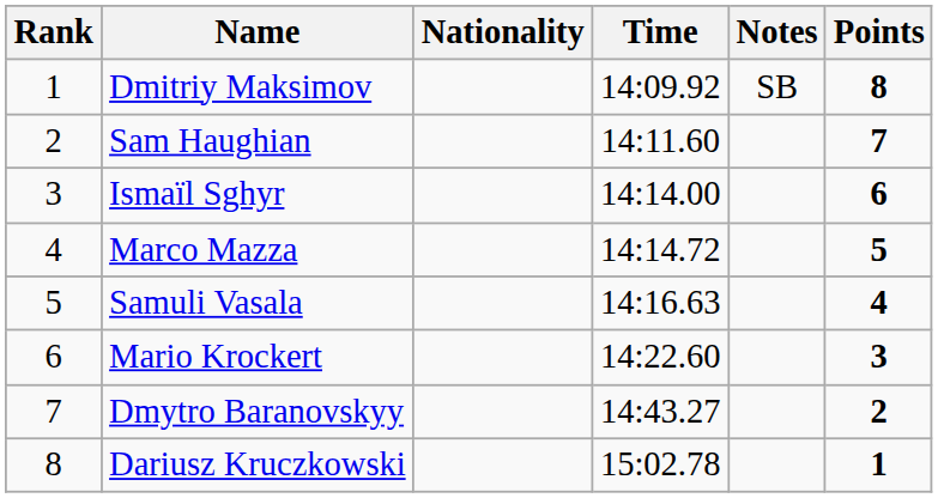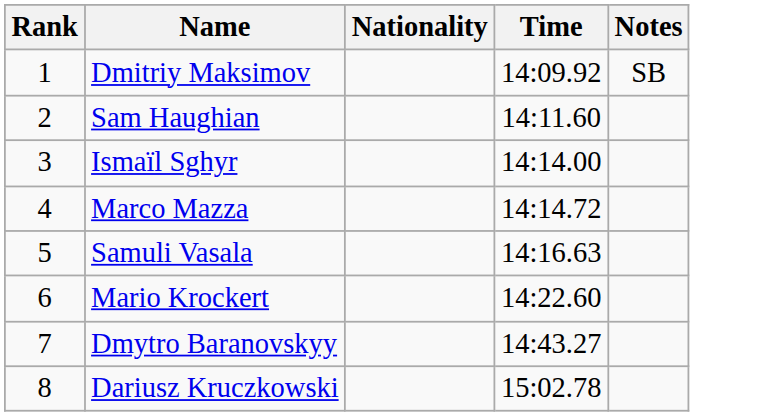 <table class="wikitable sortable" style="text-align:center">
 <tr>
 <th>Rank</th>
 <th>Name</th>
 <th>Nationality</th>
 <th>Time</th>
 <th>Notes</th>
-<th>Points</th>
 </tr>
 <tr>
 <td>1</td>
 <td align=left><a href='#'>Dmitriy Maksimov</a></td>
 <td align=left></td>
 <td>14:09.92</td>
 <td>SB</td>
-<td><strong>8</strong></td>
 </tr>
 <tr>
 <td>2</td>
 <td align=left><a href='#'>Sam Haughian</a></td>
 <td align=left></td>
 <td>14:11.60</td>
 <td></td>
-<td><strong>7</strong></td>
 </tr>
 <tr>
 <td>3</td>
 <td align=left><a href='#'>Ismaïl Sghyr</a></td>
 <td align=left></td>
 <td>14:14.00</td>
 <td></td>
-<td><strong>6</strong></td>
 </tr>
 <tr>
 <td>4</td>
 <td align=left><a href='#'>Marco Mazza</a></td>
 <td align=left></td>
 <td>14:14.72</td>
 <td></td>
-<td><strong>5</strong></td>
 </tr>
 <tr>
 <td>5</td>
 <td align=left><a href='#'>Samuli Vasala</a></td>
 <td align=left></td>
 <td>14:16.63</td>
 <td></td>
-<td><strong>4</strong></td>
 </tr>
 <tr>
 <td>6</td>
 <td align=left><a href='#'>Mario Krockert</a></td>
 <td align=left></td>
 <td>14:22.60</td>
 <td></td>
-<td><strong>3</strong></td>
 </tr>
 <tr>
 <td>7</td>
 <td align=left><a href='#'>Dmytro Baranovskyy</a></td>
 <td align=left></td>
 <td>14:43.27</td>
 <td></td>
-<td><strong>2</strong></td>
 </tr>
 <tr>
 <td>8</td>
 <td align=left><a href='#'>Dariusz Kruczkowski</a></td>
 <td align=left></td>
 <td>15:02.78</td>
 <td></td>
-<td><strong>1</strong></td>
 </tr>
 </table>
